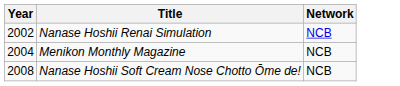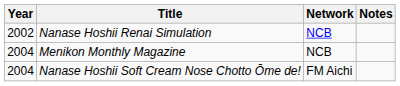 <table class="wikitable">
 <tr>
 <th>Year</th>
 <th>Title</th>
 <th>Network</th>
+<th>Notes</th>
 </tr>
 <tr>
 <td>2002</td>
 <td><em>Nanase Hoshii Renai Simulation</em></td>
 <td><a href='#'>NCB</a></td>
+<td></td>
 </tr>
 <tr>
 <td>2004</td>
 <td><em>Menikon Monthly Magazine</em></td>
 <td>NCB</td>
+<td></td>
 </tr>
 <tr>
-<td>2008</td>
+<td>2004</td>
 <td><em>Nanase Hoshii Soft Cream Nose Chotto Ōme de!</em></td>
-<td>NCB</td>
+<td>FM Aichi</td>
+<td></td>
 </tr>
 </table>
